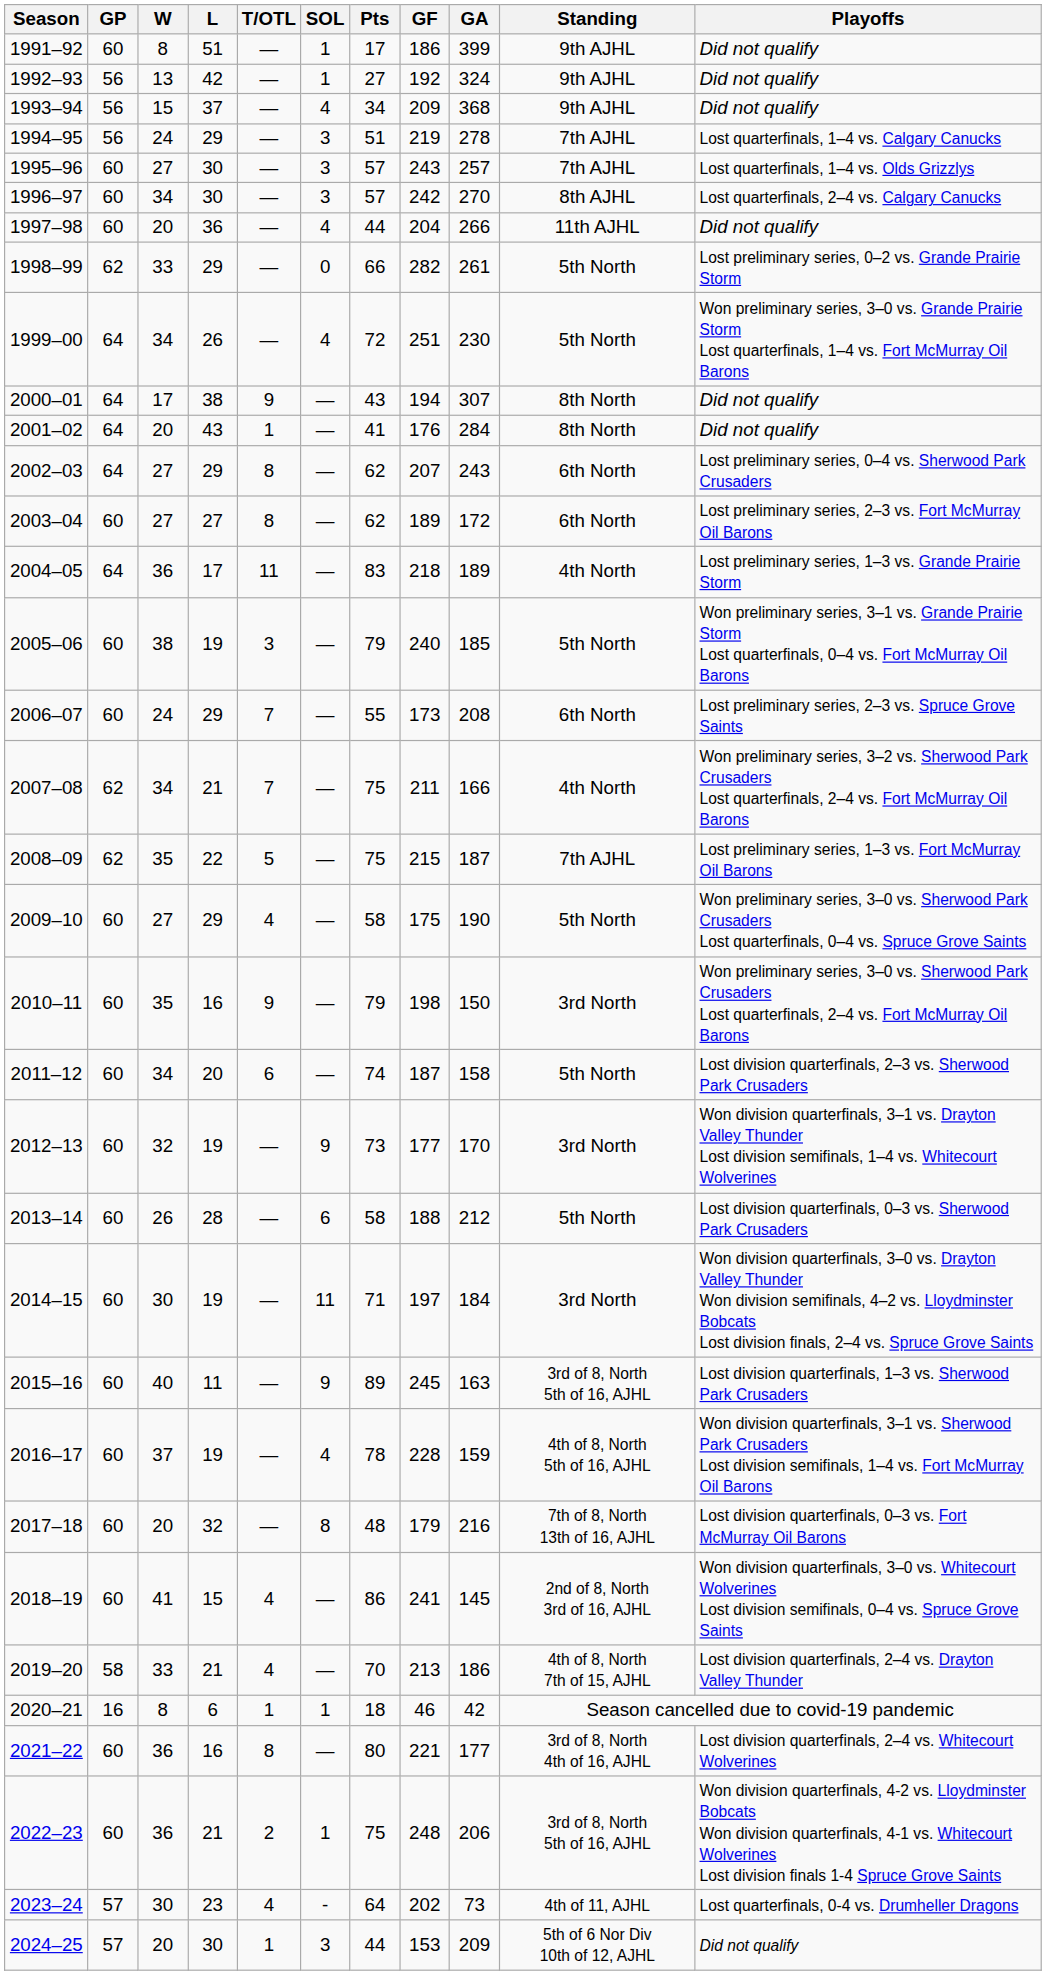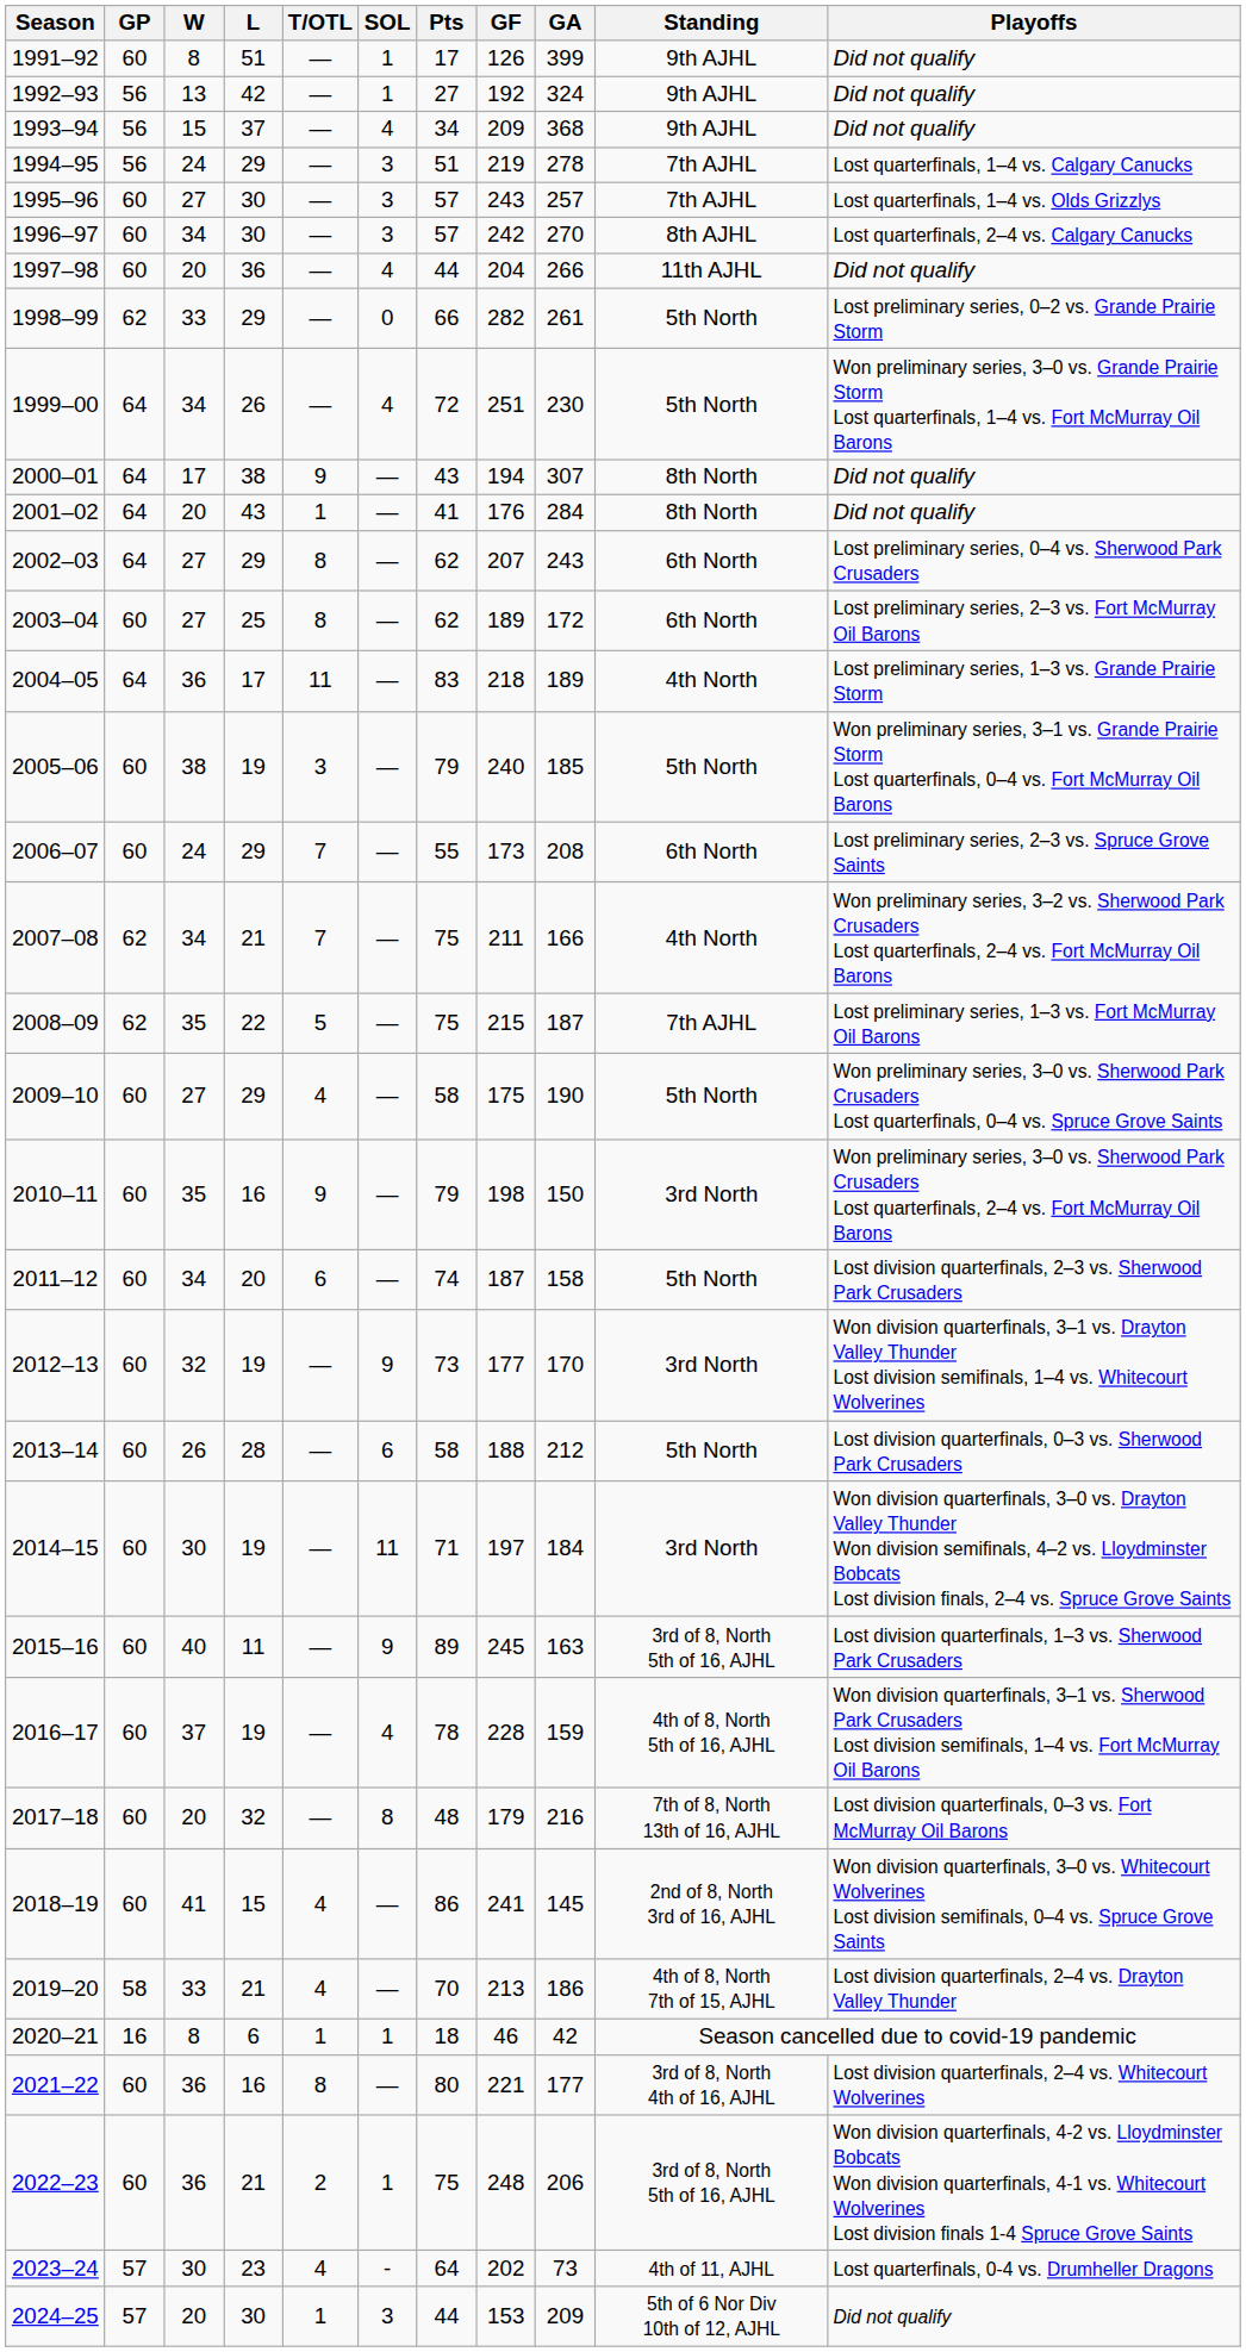 <table class="wikitable sticky-header" style="text-align:center">
 <tr>
 <th style=width:4em>Season</th>
 <th style=width:2.2em><abbr>GP</abbr></th>
 <th style=width:2.2em><abbr>W</abbr></th>
 <th style=width:2.2em><abbr>L</abbr></th>
 <th style=width:2.2em><abbr>T/OTL</abbr></th>
 <th style=width:2.2em><abbr>SOL</abbr></th>
 <th style=width:2.2em><abbr>Pts</abbr></th>
 <th style=width:2.2em><abbr>GF</abbr></th>
 <th style=width:2.2em><abbr>GA</abbr></th>
 <th style=width:10em>Standing</th>
 <th style=width:18em>Playoffs<br></th>
 </tr>
 <tr>
 <td>1991–92</td>
 <td>60</td>
 <td>8</td>
 <td>51</td>
 <td>—</td>
 <td>1</td>
 <td>17</td>
-<td>186</td>
+<td>126</td>
 <td>399</td>
 <td>9th AJHL</td>
 <td align=left><em>Did not qualify</em></td>
 </tr>
 <tr>
 <td>1992–93</td>
 <td>56</td>
 <td>13</td>
 <td>42</td>
 <td>—</td>
 <td>1</td>
 <td>27</td>
 <td>192</td>
 <td>324</td>
 <td>9th AJHL</td>
 <td align=left><em>Did not qualify</em></td>
 </tr>
 <tr>
 <td>1993–94</td>
 <td>56</td>
 <td>15</td>
 <td>37</td>
 <td>—</td>
 <td>4</td>
 <td>34</td>
 <td>209</td>
 <td>368</td>
 <td>9th AJHL</td>
 <td align=left><em>Did not qualify</em></td>
 </tr>
 <tr>
 <td>1994–95</td>
 <td>56</td>
 <td>24</td>
 <td>29</td>
 <td>—</td>
 <td>3</td>
 <td>51</td>
 <td>219</td>
 <td>278</td>
 <td>7th AJHL</td>
 <td align=left><small>Lost quarterfinals, 1–4 vs. <a href='#'>Calgary Canucks</a></small></td>
 </tr>
 <tr>
 <td>1995–96</td>
 <td>60</td>
 <td>27</td>
 <td>30</td>
 <td>—</td>
 <td>3</td>
 <td>57</td>
 <td>243</td>
 <td>257</td>
 <td>7th AJHL</td>
 <td align=left><small>Lost quarterfinals, 1–4 vs. <a href='#'>Olds Grizzlys</a></small></td>
 </tr>
 <tr>
 <td>1996–97</td>
 <td>60</td>
 <td>34</td>
 <td>30</td>
 <td>—</td>
 <td>3</td>
 <td>57</td>
 <td>242</td>
 <td>270</td>
 <td>8th AJHL</td>
 <td align=left><small>Lost quarterfinals, 2–4 vs. <a href='#'>Calgary Canucks</a></small></td>
 </tr>
 <tr>
 <td>1997–98</td>
 <td>60</td>
 <td>20</td>
 <td>36</td>
 <td>—</td>
 <td>4</td>
 <td>44</td>
 <td>204</td>
 <td>266</td>
 <td>11th AJHL</td>
 <td align=left><em>Did not qualify</em></td>
 </tr>
 <tr>
 <td>1998–99</td>
 <td>62</td>
 <td>33</td>
 <td>29</td>
 <td>—</td>
 <td>0</td>
 <td>66</td>
 <td>282</td>
 <td>261</td>
 <td>5th North</td>
 <td align=left><small>Lost preliminary series, 0–2 vs. <a href='#'>Grande Prairie Storm</a></small></td>
 </tr>
 <tr>
 <td>1999–00</td>
 <td>64</td>
 <td>34</td>
 <td>26</td>
 <td>—</td>
 <td>4</td>
 <td>72</td>
 <td>251</td>
 <td>230</td>
 <td>5th North</td>
 <td align=left><small>Won preliminary series, 3–0 vs. <a href='#'>Grande Prairie Storm</a><br>Lost quarterfinals, 1–4 vs. <a href='#'>Fort McMurray Oil Barons</a></small></td>
 </tr>
 <tr>
 <td>2000–01</td>
 <td>64</td>
 <td>17</td>
 <td>38</td>
 <td>9</td>
 <td>—</td>
 <td>43</td>
 <td>194</td>
 <td>307</td>
 <td>8th North</td>
 <td align=left><em>Did not qualify</em></td>
 </tr>
 <tr>
 <td>2001–02</td>
 <td>64</td>
 <td>20</td>
 <td>43</td>
 <td>1</td>
 <td>—</td>
 <td>41</td>
 <td>176</td>
 <td>284</td>
 <td>8th North</td>
 <td align=left><em>Did not qualify</em></td>
 </tr>
 <tr>
 <td>2002–03</td>
 <td>64</td>
 <td>27</td>
 <td>29</td>
 <td>8</td>
 <td>—</td>
 <td>62</td>
 <td>207</td>
 <td>243</td>
 <td>6th North</td>
 <td align=left><small>Lost preliminary series, 0–4 vs. <a href='#'>Sherwood Park Crusaders</a></small></td>
 </tr>
 <tr>
 <td>2003–04</td>
 <td>60</td>
 <td>27</td>
-<td>27</td>
+<td>25</td>
 <td>8</td>
 <td>—</td>
 <td>62</td>
 <td>189</td>
 <td>172</td>
 <td>6th North</td>
 <td align=left><small>Lost preliminary series, 2–3 vs. <a href='#'>Fort McMurray Oil Barons</a></small></td>
 </tr>
 <tr>
 <td>2004–05</td>
 <td>64</td>
 <td>36</td>
 <td>17</td>
 <td>11</td>
 <td>—</td>
 <td>83</td>
 <td>218</td>
 <td>189</td>
 <td>4th North</td>
 <td align=left><small>Lost preliminary series, 1–3 vs. <a href='#'>Grande Prairie Storm</a></small></td>
 </tr>
 <tr>
 <td>2005–06</td>
 <td>60</td>
 <td>38</td>
 <td>19</td>
 <td>3</td>
 <td>—</td>
 <td>79</td>
 <td>240</td>
 <td>185</td>
 <td>5th North</td>
 <td align=left><small>Won preliminary series, 3–1 vs. <a href='#'>Grande Prairie Storm</a><br>Lost quarterfinals, 0–4 vs. <a href='#'>Fort McMurray Oil Barons</a></small></td>
 </tr>
 <tr>
 <td>2006–07</td>
 <td>60</td>
 <td>24</td>
 <td>29</td>
 <td>7</td>
 <td>—</td>
 <td>55</td>
 <td>173</td>
 <td>208</td>
 <td>6th North</td>
 <td align=left><small>Lost preliminary series, 2–3 vs. <a href='#'>Spruce Grove Saints</a></small></td>
 </tr>
 <tr>
 <td>2007–08</td>
 <td>62</td>
 <td>34</td>
 <td>21</td>
 <td>7</td>
 <td>—</td>
 <td>75</td>
 <td>211</td>
 <td>166</td>
 <td>4th North</td>
 <td align=left><small>Won preliminary series, 3–2 vs. <a href='#'>Sherwood Park Crusaders</a><br>Lost quarterfinals, 2–4 vs. <a href='#'>Fort McMurray Oil Barons</a></small></td>
 </tr>
 <tr>
 <td>2008–09</td>
 <td>62</td>
 <td>35</td>
 <td>22</td>
 <td>5</td>
 <td>—</td>
 <td>75</td>
 <td>215</td>
 <td>187</td>
 <td>7th AJHL</td>
 <td align=left><small>Lost preliminary series, 1–3 vs. <a href='#'>Fort McMurray Oil Barons</a></small></td>
 </tr>
 <tr>
 <td>2009–10</td>
 <td>60</td>
 <td>27</td>
 <td>29</td>
 <td>4</td>
 <td>—</td>
 <td>58</td>
 <td>175</td>
 <td>190</td>
 <td>5th North</td>
 <td align=left><small>Won preliminary series, 3–0 vs. <a href='#'>Sherwood Park Crusaders</a><br>Lost quarterfinals, 0–4 vs. <a href='#'>Spruce Grove Saints</a></small></td>
 </tr>
 <tr>
 <td>2010–11</td>
 <td>60</td>
 <td>35</td>
 <td>16</td>
 <td>9</td>
 <td>—</td>
 <td>79</td>
 <td>198</td>
 <td>150</td>
 <td>3rd North</td>
 <td align=left><small>Won preliminary series, 3–0 vs. <a href='#'>Sherwood Park Crusaders</a><br>Lost quarterfinals, 2–4 vs. <a href='#'>Fort McMurray Oil Barons</a></small></td>
 </tr>
 <tr>
 <td>2011–12</td>
 <td>60</td>
 <td>34</td>
 <td>20</td>
 <td>6</td>
 <td>—</td>
 <td>74</td>
 <td>187</td>
 <td>158</td>
 <td>5th North</td>
 <td align=left><small>Lost division quarterfinals, 2–3 vs. <a href='#'>Sherwood Park Crusaders</a></small></td>
 </tr>
 <tr>
 <td>2012–13</td>
 <td>60</td>
 <td>32</td>
 <td>19</td>
 <td>—</td>
 <td>9</td>
 <td>73</td>
 <td>177</td>
 <td>170</td>
 <td>3rd North</td>
 <td align=left><small>Won division quarterfinals, 3–1 vs. <a href='#'>Drayton Valley Thunder</a><br>Lost division semifinals, 1–4 vs. <a href='#'>Whitecourt Wolverines</a></small></td>
 </tr>
 <tr>
 <td>2013–14</td>
 <td>60</td>
 <td>26</td>
 <td>28</td>
 <td>—</td>
 <td>6</td>
 <td>58</td>
 <td>188</td>
 <td>212</td>
 <td>5th North</td>
 <td align=left><small>Lost division quarterfinals, 0–3 vs. <a href='#'>Sherwood Park Crusaders</a></small></td>
 </tr>
 <tr>
 <td>2014–15</td>
 <td>60</td>
 <td>30</td>
 <td>19</td>
 <td>—</td>
 <td>11</td>
 <td>71</td>
 <td>197</td>
 <td>184</td>
 <td>3rd North</td>
 <td align=left><small>Won division quarterfinals, 3–0 vs. <a href='#'>Drayton Valley Thunder</a><br>Won division semifinals, 4–2 vs. <a href='#'>Lloydminster Bobcats</a><br>Lost division finals, 2–4 vs. <a href='#'>Spruce Grove Saints</a></small></td>
 </tr>
 <tr>
 <td>2015–16</td>
 <td>60</td>
 <td>40</td>
 <td>11</td>
 <td>—</td>
 <td>9</td>
 <td>89</td>
 <td>245</td>
 <td>163</td>
 <td><small>3rd of 8, North<br>5th of 16, AJHL</small></td>
 <td align=left><small>Lost division quarterfinals, 1–3 vs. <a href='#'>Sherwood Park Crusaders</a></small></td>
 </tr>
 <tr>
 <td>2016–17</td>
 <td>60</td>
 <td>37</td>
 <td>19</td>
 <td>—</td>
 <td>4</td>
 <td>78</td>
 <td>228</td>
 <td>159</td>
 <td><small>4th of 8, North<br>5th of 16, AJHL</small></td>
 <td align=left><small>Won division quarterfinals, 3–1 vs. <a href='#'>Sherwood Park Crusaders</a><br>Lost division semifinals, 1–4 vs. <a href='#'>Fort McMurray Oil Barons</a></small></td>
 </tr>
 <tr>
 <td>2017–18</td>
 <td>60</td>
 <td>20</td>
 <td>32</td>
 <td>—</td>
 <td>8</td>
 <td>48</td>
 <td>179</td>
 <td>216</td>
 <td><small>7th of 8, North<br>13th of 16, AJHL</small></td>
 <td align=left><small>Lost division quarterfinals, 0–3 vs. <a href='#'>Fort McMurray Oil Barons</a></small></td>
 </tr>
 <tr>
 <td>2018–19</td>
 <td>60</td>
 <td>41</td>
 <td>15</td>
 <td>4</td>
 <td>—</td>
 <td>86</td>
 <td>241</td>
 <td>145</td>
 <td><small>2nd of 8, North<br>3rd of 16, AJHL</small></td>
 <td align=left><small>Won division quarterfinals, 3–0 vs. <a href='#'>Whitecourt Wolverines</a><br>Lost division semifinals, 0–4 vs. <a href='#'>Spruce Grove Saints</a></small></td>
 </tr>
 <tr>
 <td>2019–20</td>
 <td>58</td>
 <td>33</td>
 <td>21</td>
 <td>4</td>
 <td>—</td>
 <td>70</td>
 <td>213</td>
 <td>186</td>
 <td><small>4th of 8, North<br>7th of 15, AJHL</small></td>
 <td align=left><small>Lost division quarterfinals, 2–4 vs. <a href='#'>Drayton Valley Thunder</a></small></td>
 </tr>
 <tr>
 <td>2020–21</td>
 <td>16</td>
 <td>8</td>
 <td>6</td>
 <td>1</td>
 <td>1</td>
 <td>18</td>
 <td>46</td>
 <td>42</td>
 <td align=center colspan=2>Season cancelled due to covid-19 pandemic</td>
 </tr>
 <tr>
 <td><a href='#'>2021–22</a></td>
 <td>60</td>
 <td>36</td>
 <td>16</td>
 <td>8</td>
 <td>—</td>
 <td>80</td>
 <td>221</td>
 <td>177</td>
 <td><small>3rd of 8, North<br>4th of 16, AJHL</small></td>
 <td align=left><small>Lost division quarterfinals, 2–4 vs. <a href='#'>Whitecourt Wolverines</a></small></td>
 </tr>
 <tr>
 <td><a href='#'>2022–23</a></td>
 <td>60</td>
 <td>36</td>
 <td>21</td>
 <td>2</td>
 <td>1</td>
 <td>75</td>
 <td>248</td>
 <td>206</td>
 <td><small>3rd of 8, North<br>5th of 16, AJHL</small></td>
 <td align=left><small>Won division quarterfinals, 4-2 vs. <a href='#'>Lloydminster Bobcats</a><br>Won division quarterfinals, 4-1 vs. <a href='#'>Whitecourt Wolverines</a><br>Lost division finals 1-4 <a href='#'>Spruce Grove Saints</a></small></td>
 </tr>
 <tr>
 <td><a href='#'>2023–24</a></td>
 <td>57</td>
 <td>30</td>
 <td>23</td>
 <td>4</td>
 <td>-</td>
 <td>64</td>
 <td>202</td>
 <td>73</td>
 <td><small>4th of 11, AJHL</small></td>
 <td align=left><small>Lost quarterfinals, 0-4 vs. <a href='#'>Drumheller Dragons</a></small></td>
 </tr>
 <tr>
 <td><a href='#'>2024–25</a></td>
 <td>57</td>
 <td>20</td>
 <td>30</td>
 <td>1</td>
 <td>3</td>
 <td>44</td>
 <td>153</td>
 <td>209</td>
 <td><small>5th of 6 Nor Div<br>10th of 12, AJHL</small></td>
 <td align=left><small><em>Did not qualify</em></small></td>
 </tr>
 </table>
